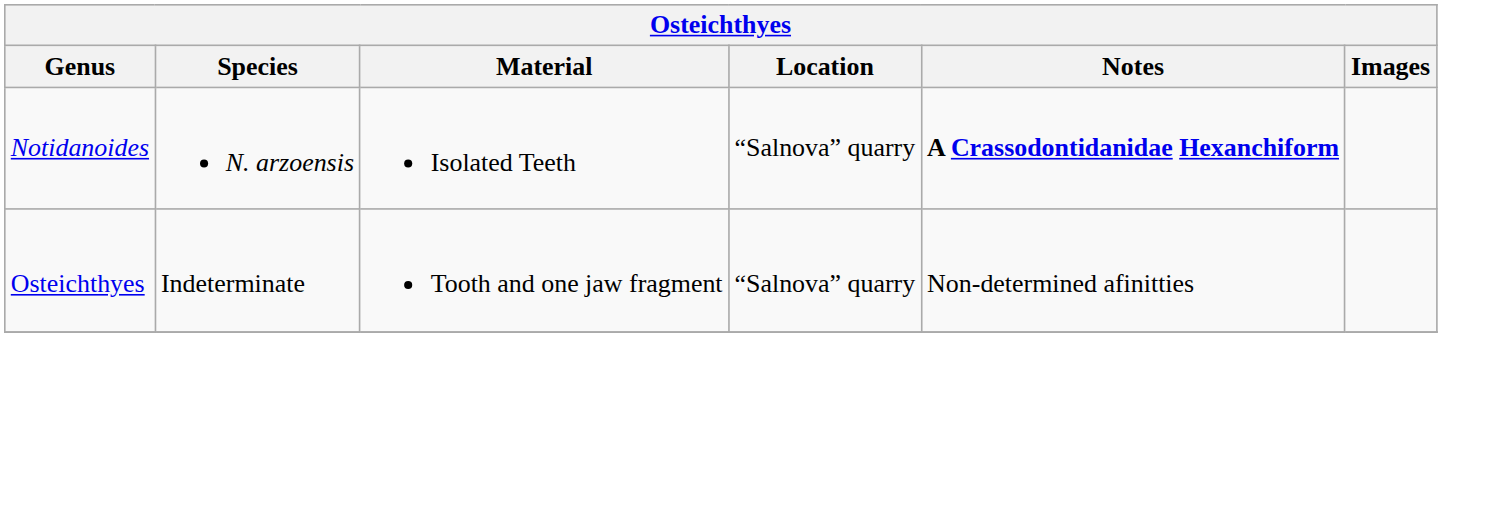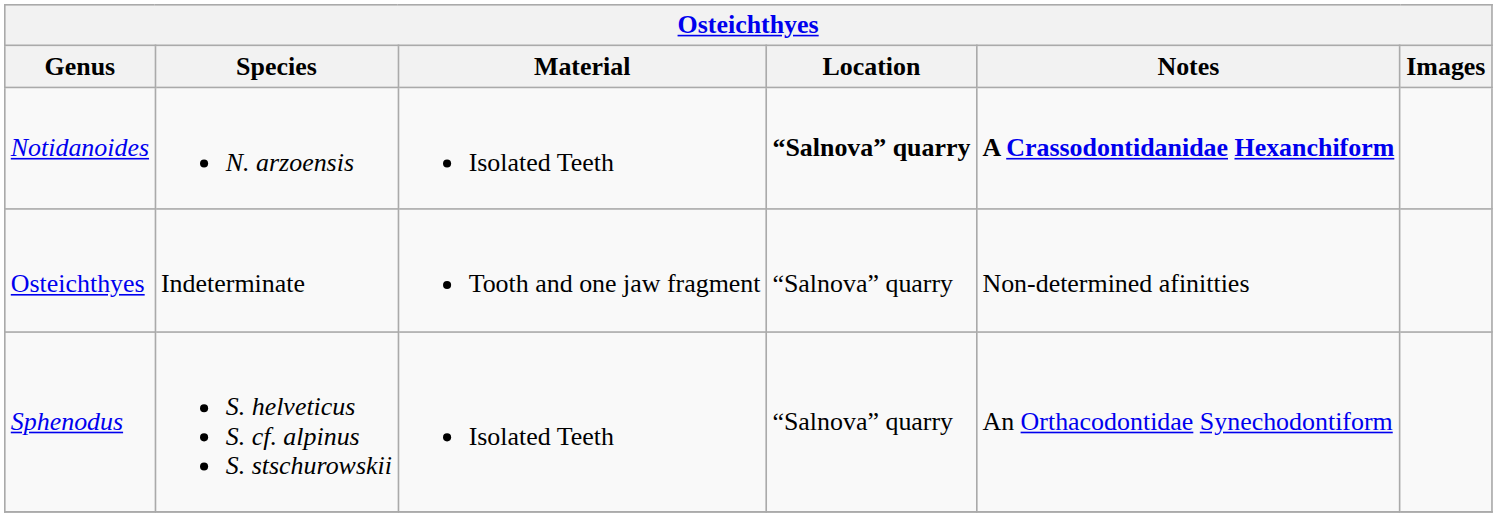 <table class="wikitable" align="center">
 <tr>
 <th colspan="6" align="center"><strong><a href='#'>Osteichthyes</a></strong></th>
 </tr>
 <tr>
 <th>Genus</th>
 <th>Species</th>
 <th>Material</th>
 <th>Location</th>
 <th>Notes</th>
 <th>Images</th>
 </tr>
 <tr>
 <td><em><a href='#'>Notidanoides</a></em></td>
 <td><br><ul><li><em>N. arzoensis</em></li></ul></td>
 <td><br><ul><li>Isolated Teeth</li></ul></td>
-<td>“Salnova” quarry</td>
+<td><strong>“Salnova” quarry</strong></td>
 <td><strong>A <a href='#'>Crassodontidanidae</a> <a href='#'>Hexanchiform</a></strong></td>
 <td></td>
 </tr>
 <tr>
 <td><br><a href='#'>Osteichthyes</a></td>
 <td><br>Indeterminate</td>
 <td><br><ul><li>Tooth and one jaw fragment</li></ul></td>
 <td><br>“Salnova” quarry</td>
 <td><br>Non-determined afinitties</td>
 <td></td>
 </tr>
 <tr>
+<td><em><a href='#'>Sphenodus</a></em></td>
+<td><br><ul><li><em>S. helveticus</em></li><li><em>S. cf. alpinus</em></li><li><em>S. stschurowskii</em></li></ul></td>
+<td><br><ul><li>Isolated Teeth</li></ul></td>
+<td>“Salnova” quarry</td>
+<td>An <a href='#'>Orthacodontidae</a> <a href='#'>Synechodontiform</a></td>
+<td></td>
+</tr>
+<tr>
 </tr>
 </table>
